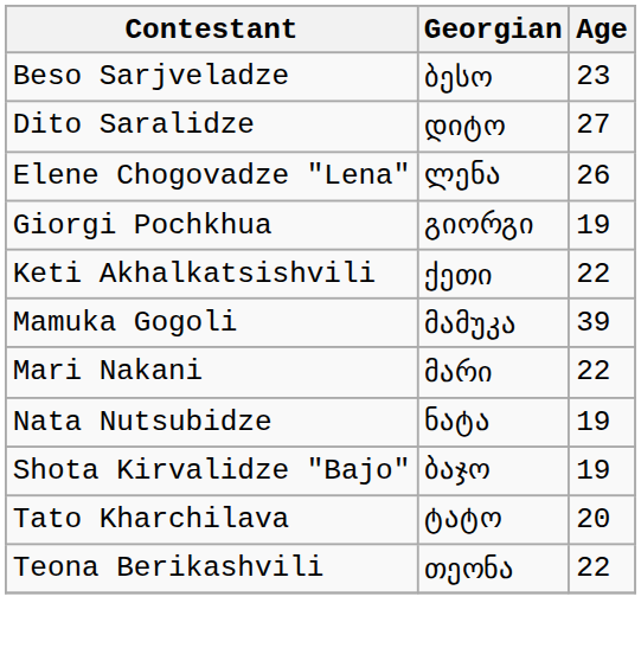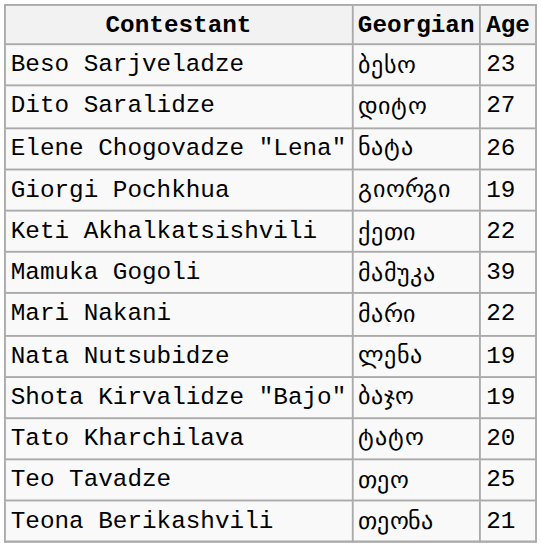 <table class=wikitable>
 <tr>
 <th>Contestant</th>
 <th>Georgian</th>
 <th>Age</th>
 </tr>
 <tr>
 <td>Beso Sarjveladze</td>
 <td>ბესო</td>
 <td>23</td>
 </tr>
 <tr>
 <td>Dito Saralidze</td>
 <td>დიტო</td>
 <td>27</td>
 </tr>
 <tr>
 <td>Elene Chogovadze "Lena"</td>
-<td>ლენა</td>
+<td>ნატა</td>
 <td>26</td>
 </tr>
 <tr>
 <td>Giorgi Pochkhua</td>
 <td>გიორგი</td>
 <td>19</td>
 </tr>
 <tr>
 <td>Keti Akhalkatsishvili</td>
 <td>ქეთი</td>
 <td>22</td>
 </tr>
 <tr>
 <td>Mamuka Gogoli</td>
 <td>მამუკა</td>
 <td>39</td>
 </tr>
 <tr>
 <td>Mari Nakani</td>
 <td>მარი</td>
 <td>22</td>
 </tr>
 <tr>
 <td>Nata Nutsubidze</td>
-<td>ნატა</td>
+<td>ლენა</td>
 <td>19</td>
 </tr>
 <tr>
 <td>Shota Kirvalidze "Bajo"</td>
 <td>ბაჯო</td>
 <td>19</td>
 </tr>
 <tr>
 <td>Tato Kharchilava</td>
 <td>ტატო</td>
 <td>20</td>
 </tr>
 <tr>
+<td>Teo Tavadze</td>
+<td>თეო</td>
+<td>25</td>
+</tr>
+<tr>
 <td>Teona Berikashvili</td>
 <td>თეონა</td>
-<td>22</td>
+<td>21</td>
 </tr>
 <tr>
 </tr>
 </table>
